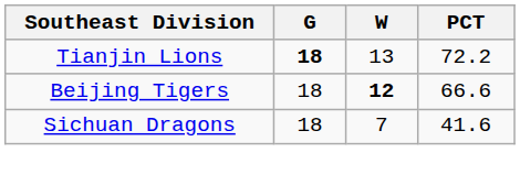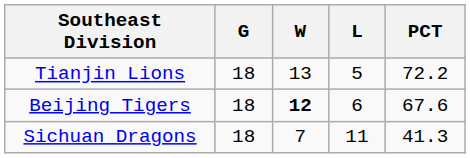 <table class="wikitable" width="50%" style="text-align:center;">
 <tr>
 <th width="20%">Southeast Division</th>
 <th width="5%">G</th>
 <th width="5%">W</th>
+<th width="5%">L</th>
 <th width="5%">PCT</th>
 </tr>
 <tr align=center>
 <td><a href='#'>Tianjin Lions</a></td>
-<td><strong>18</strong></td>
+<td>18</td>
 <td>13</td>
+<td>5</td>
 <td>72.2</td>
 </tr>
 <tr align=center>
 <td><a href='#'>Beijing Tigers</a></td>
 <td>18</td>
 <td><strong>12</strong></td>
-<td>66.6</td>
+<td>6</td>
+<td>67.6</td>
 </tr>
 <tr align=center>
 <td><a href='#'>Sichuan Dragons</a></td>
 <td>18</td>
 <td>7</td>
-<td>41.6</td>
+<td>11</td>
+<td>41.3</td>
 </tr>
 </table>
